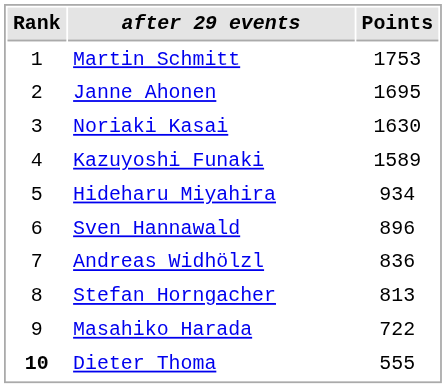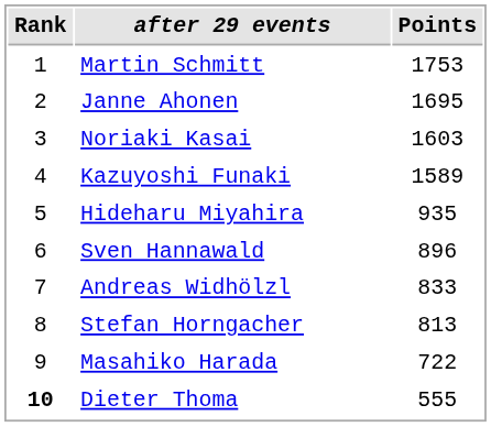 <table cellspacing="1" cellpadding="3" style="border:1px solid #AAAAAA;font-size:86%">
 <tr bgcolor="#E4E4E4">
 <th style="border-bottom:1px solid #AAAAAA" width=10>Rank</th>
 <th style="border-bottom:1px solid #AAAAAA" width=155><em>after 29 events</em></th>
 <th style="border-bottom:1px solid #AAAAAA" width=40>Points</th>
 </tr>
 <tr>
 <td align=center>1</td>
 <td> <a href='#'>Martin Schmitt</a></td>
 <td align=center>1753</td>
 </tr>
 <tr>
 <td align=center>2</td>
 <td> <a href='#'>Janne Ahonen</a></td>
 <td align=center>1695</td>
 </tr>
 <tr>
 <td align=center>3</td>
 <td> <a href='#'>Noriaki Kasai</a></td>
-<td align=center>1630</td>
+<td align=center>1603</td>
 </tr>
 <tr>
 <td align=center>4</td>
 <td> <a href='#'>Kazuyoshi Funaki</a></td>
 <td align=center>1589</td>
 </tr>
 <tr>
 <td align=center>5</td>
 <td> <a href='#'>Hideharu Miyahira</a></td>
-<td align=center>934</td>
+<td align=center>935</td>
 </tr>
 <tr>
 <td align=center>6</td>
 <td> <a href='#'>Sven Hannawald</a></td>
 <td align=center>896</td>
 </tr>
 <tr>
 <td align=center>7</td>
 <td> <a href='#'>Andreas Widhölzl</a></td>
-<td align=center>836</td>
+<td align=center>833</td>
 </tr>
 <tr>
 <td align=center>8</td>
 <td> <a href='#'>Stefan Horngacher</a></td>
 <td align=center>813</td>
 </tr>
 <tr>
 <td align=center>9</td>
 <td> <a href='#'>Masahiko Harada</a></td>
 <td align=center>722</td>
 </tr>
 <tr>
 <td align=center><strong>10</strong></td>
 <td> <a href='#'>Dieter Thoma</a></td>
 <td align=center>555</td>
 </tr>
 </table>
